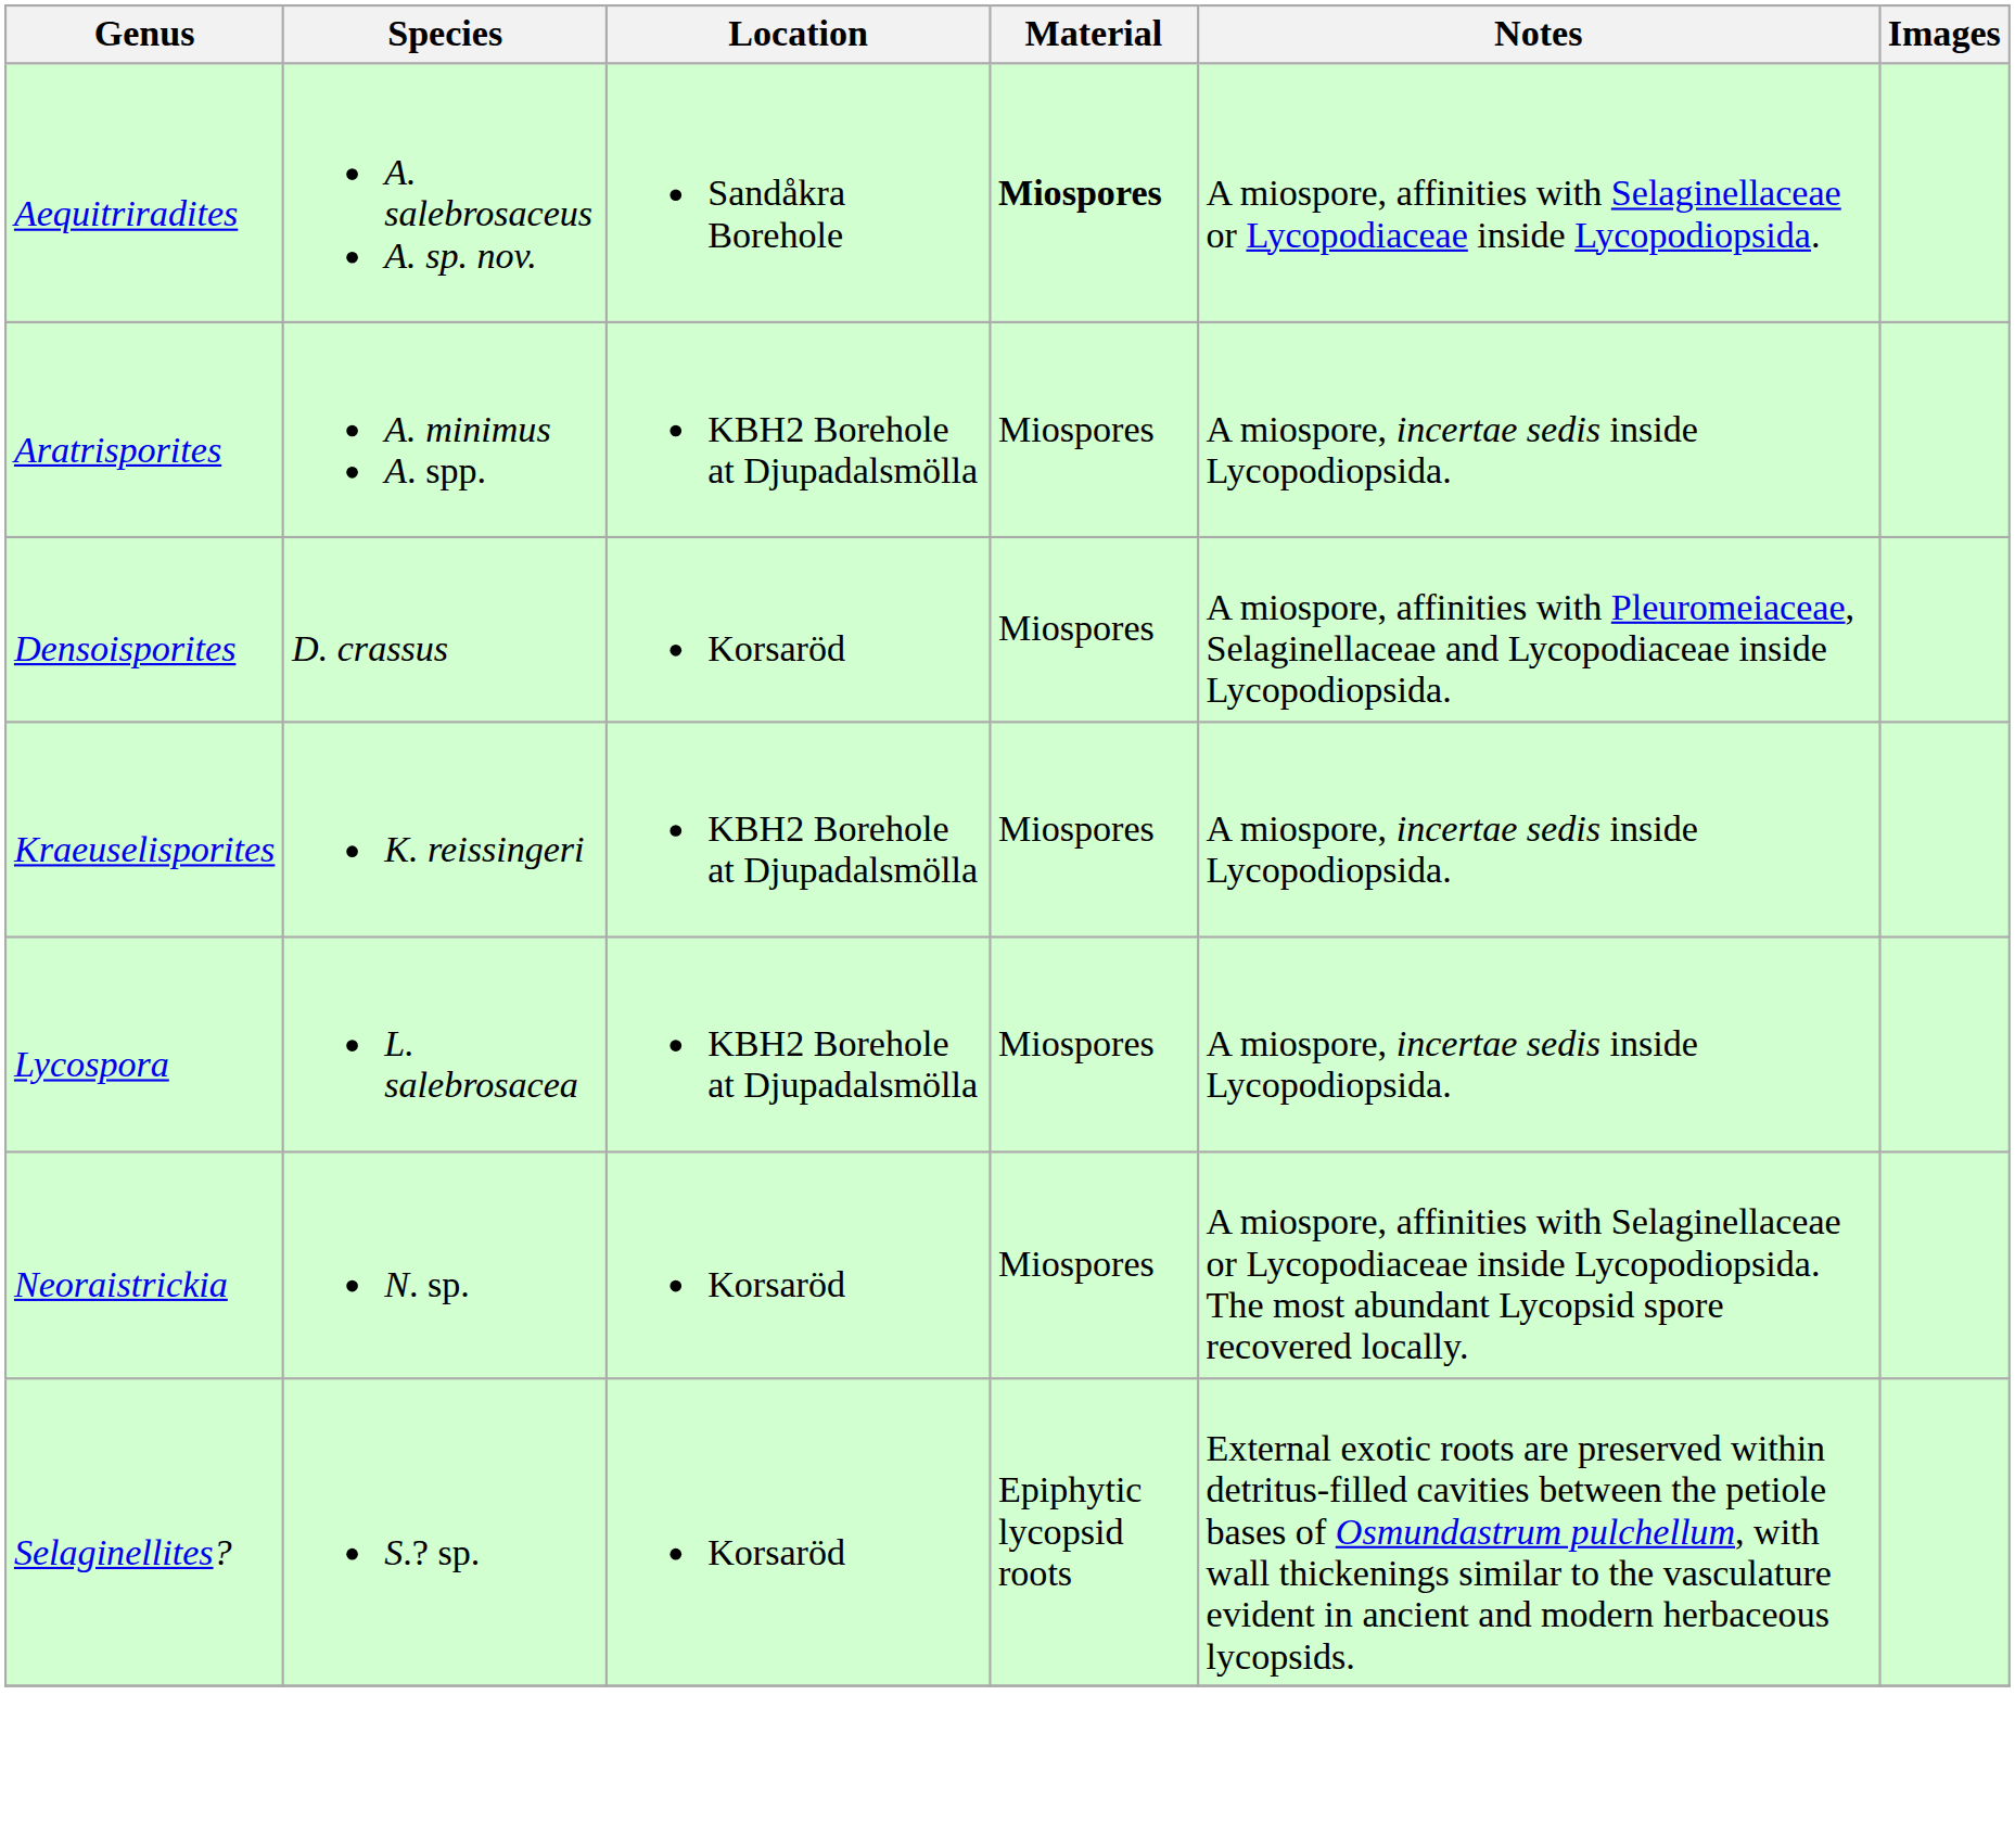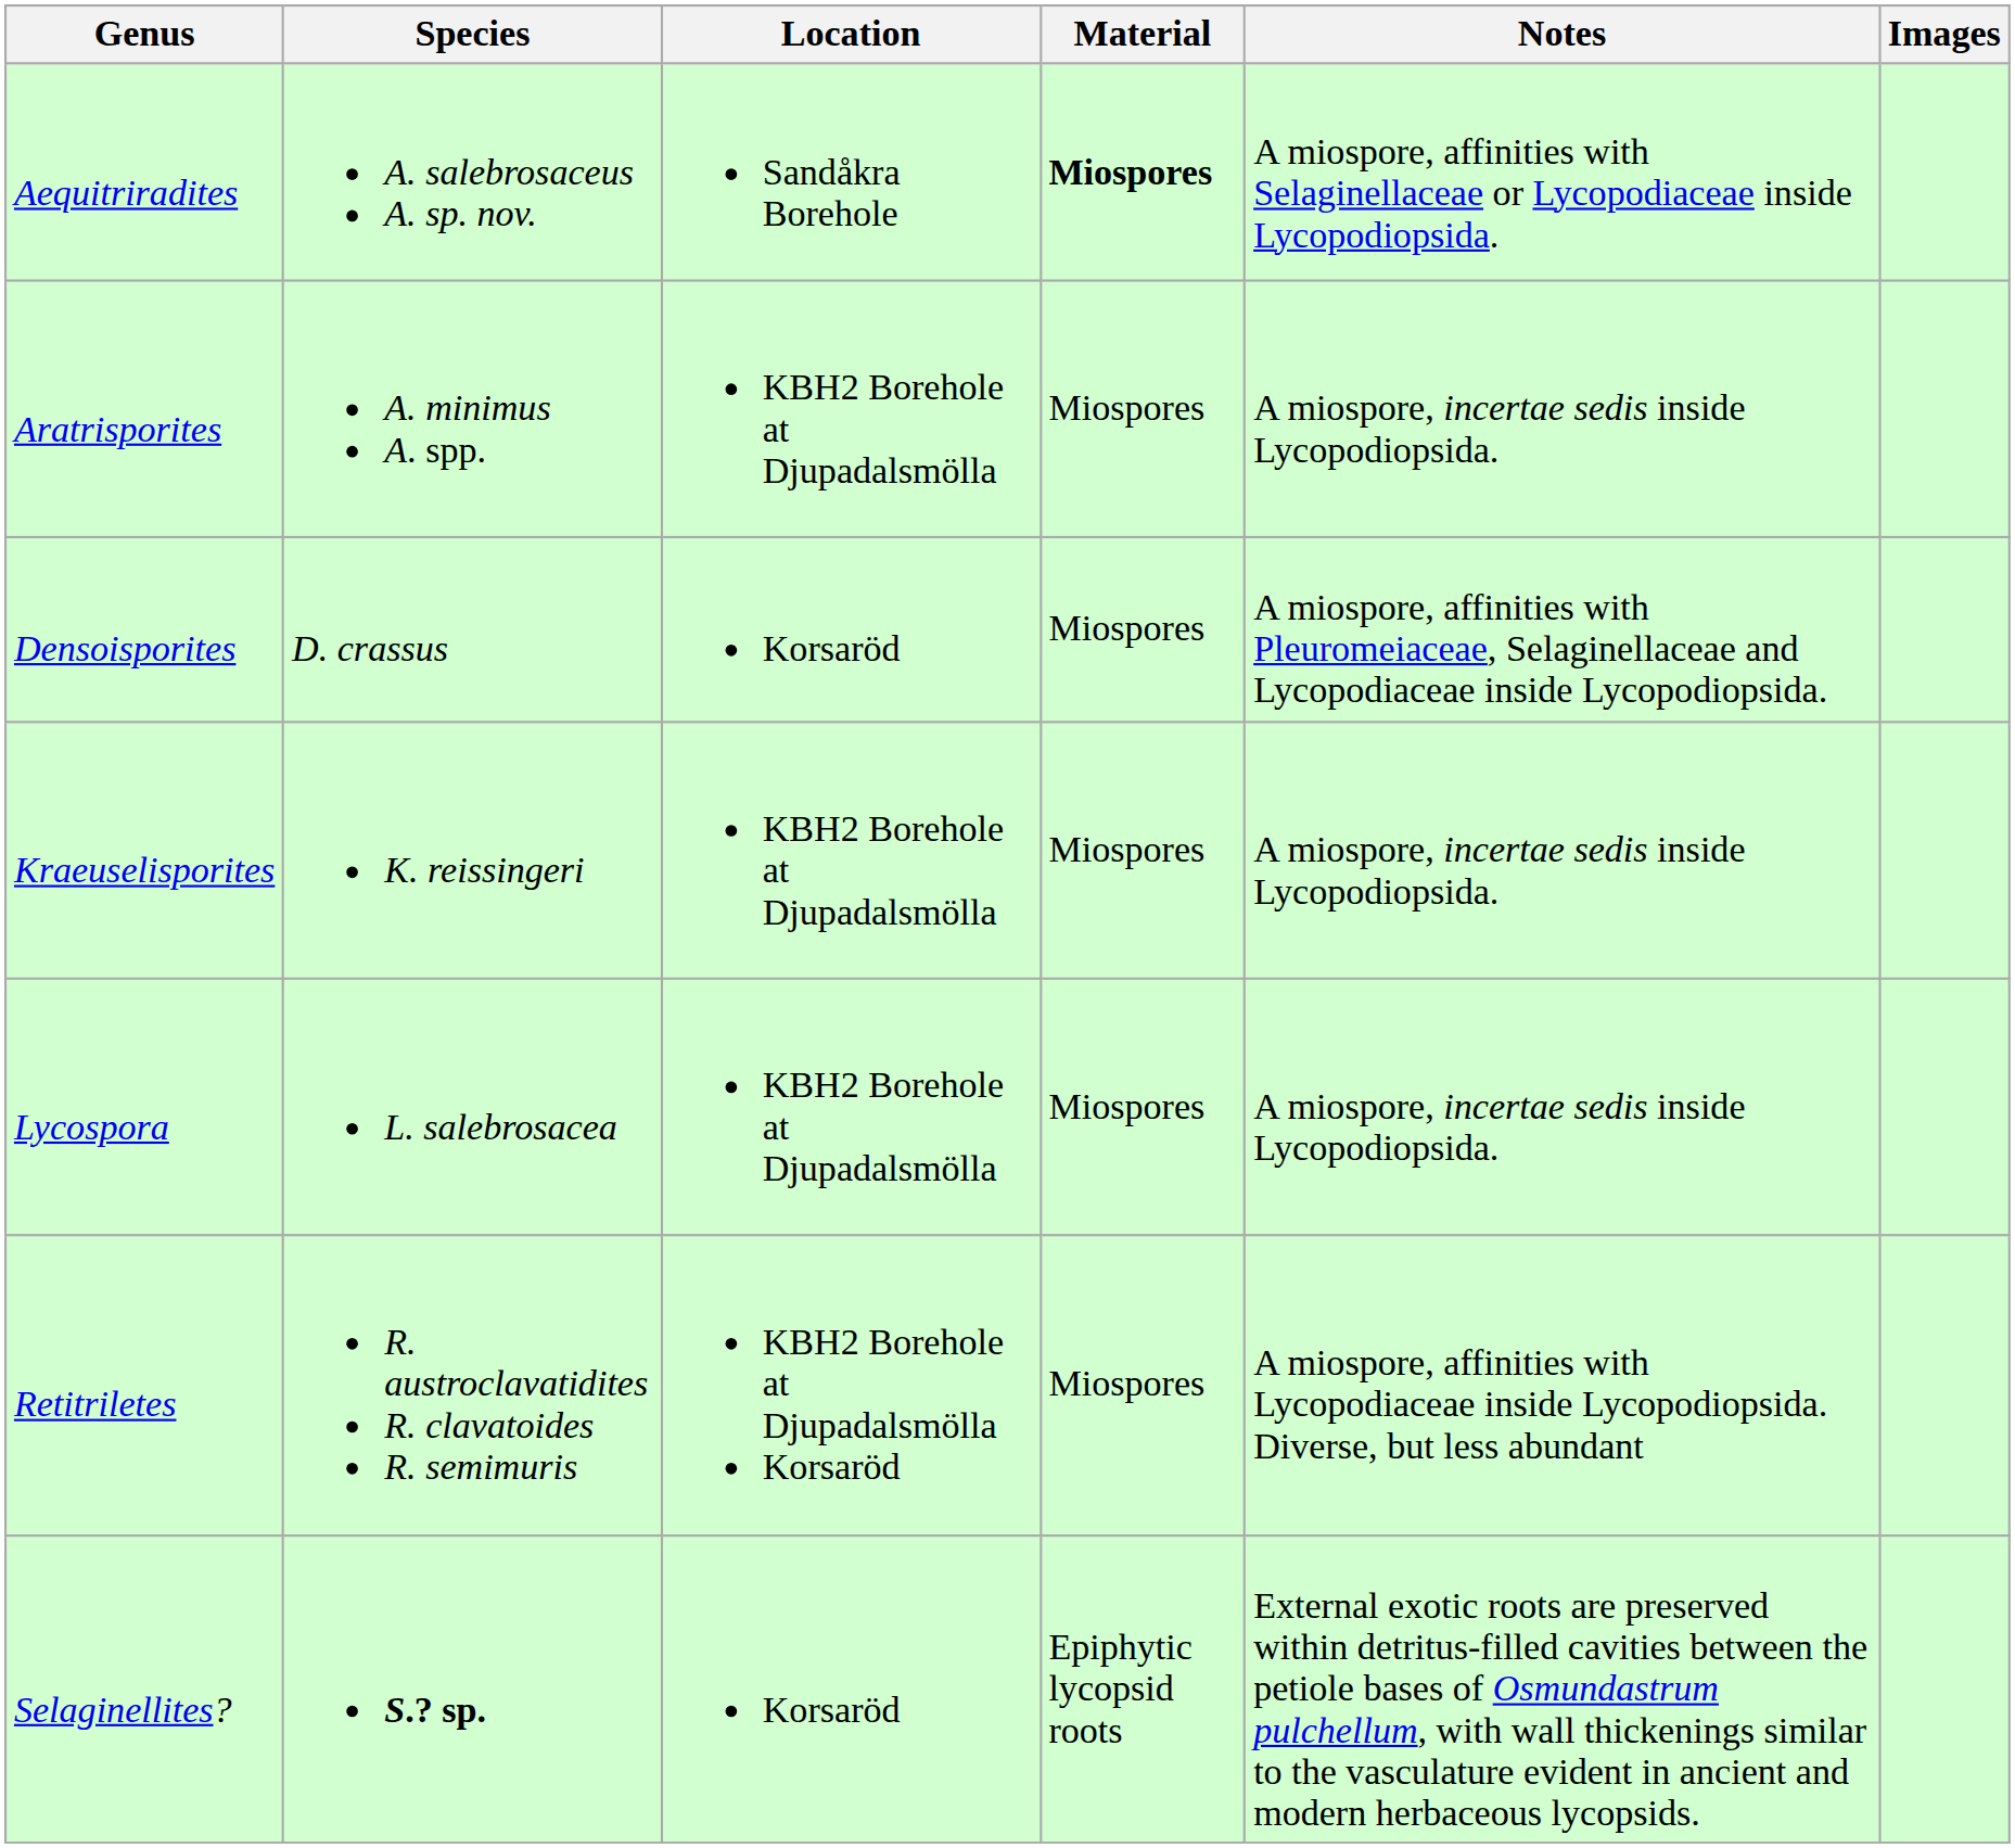 <table class="wikitable sortable">
 <tr>
 <th>Genus</th>
 <th>Species</th>
 <th>Location</th>
 <th>Material</th>
 <th>Notes</th>
 <th>Images</th>
 </tr>
 <tr>
 <td style="background:#D1FFCF;"><br><em><a href='#'>Aequitriradites</a></em></td>
 <td style="background:#D1FFCF;"><br><ul><li><em>A. salebrosaceus</em></li><li><em>A. sp. nov.</em></li></ul></td>
 <td style="background:#D1FFCF;"><br><ul><li>Sandåkra Borehole</li></ul></td>
 <td style="background:#D1FFCF;"><strong>Miospores</strong></td>
 <td style="background:#D1FFCF;"><br>A miospore, affinities with <a href='#'>Selaginellaceae</a> or <a href='#'>Lycopodiaceae</a> inside <a href='#'>Lycopodiopsida</a>.</td>
 <td style="background:#D1FFCF;"></td>
 </tr>
 <tr>
 <td style="background:#D1FFCF;"><br><em><a href='#'>Aratrisporites</a></em></td>
 <td style="background:#D1FFCF;"><br><ul><li><em>A. minimus </em></li><li><em>A</em>. spp.</li></ul></td>
 <td style="background:#D1FFCF;"><br><ul><li>KBH2 Borehole at Djupadalsmölla</li></ul></td>
 <td style="background:#D1FFCF;">Miospores</td>
 <td style="background:#D1FFCF;"><br>A miospore, <em>incertae sedis</em> inside Lycopodiopsida.</td>
 <td style="background:#D1FFCF;"></td>
 </tr>
 <tr>
 <td style="background:#D1FFCF;"><br><em><a href='#'>Densoisporites</a></em></td>
 <td style="background:#D1FFCF;"><br><em>D. crassus</em></td>
 <td style="background:#D1FFCF;"><br><ul><li>Korsaröd</li></ul></td>
 <td style="background:#D1FFCF;">Miospores</td>
 <td style="background:#D1FFCF;"><br>A miospore, affinities with <a href='#'>Pleuromeiaceae</a>, Selaginellaceae and Lycopodiaceae inside Lycopodiopsida.</td>
 <td style="background:#D1FFCF;"></td>
 </tr>
 <tr>
 <td style="background:#D1FFCF;"><br><em><a href='#'>Kraeuselisporites</a></em></td>
 <td style="background:#D1FFCF;"><br><ul><li><em>K. reissingeri</em></li></ul></td>
 <td style="background:#D1FFCF;"><br><ul><li>KBH2 Borehole at Djupadalsmölla</li></ul></td>
 <td style="background:#D1FFCF;">Miospores</td>
 <td style="background:#D1FFCF;"><br>A miospore, <em>incertae sedis</em> inside Lycopodiopsida.</td>
 <td style="background:#D1FFCF;"></td>
 </tr>
 <tr>
 <td style="background:#D1FFCF;"><br><em><a href='#'>Lycospora</a></em></td>
 <td style="background:#D1FFCF;"><br><ul><li><em>L. salebrosacea</em></li></ul></td>
 <td style="background:#D1FFCF;"><br><ul><li>KBH2 Borehole at Djupadalsmölla</li></ul></td>
 <td style="background:#D1FFCF;">Miospores</td>
 <td style="background:#D1FFCF;"><br>A miospore, <em>incertae sedis</em> inside Lycopodiopsida.</td>
 <td style="background:#D1FFCF;"></td>
 </tr>
 <tr>
-<td style="background:#D1FFCF;"><br><em><a href='#'>Neoraistrickia</a></em></td>
-<td style="background:#D1FFCF;"><br><ul><li><em>N</em>. sp.</li></ul></td>
-<td style="background:#D1FFCF;"><br><ul><li>Korsaröd</li></ul></td>
+<td style="background:#D1FFCF;"><br><em><a href='#'>Retitriletes</a></em></td>
+<td style="background:#D1FFCF;"><br><ul><li><em>R. austroclavatidites</em></li><li><em>R. clavatoides</em></li><li><em>R. semimuris</em></li></ul></td>
+<td style="background:#D1FFCF;"><br><ul><li>KBH2 Borehole at Djupadalsmölla</li><li>Korsaröd</li></ul></td>
 <td style="background:#D1FFCF;">Miospores</td>
-<td style="background:#D1FFCF;"><br>A miospore, affinities with Selaginellaceae or Lycopodiaceae inside Lycopodiopsida.  The most abundant Lycopsid spore recovered locally.</td>
+<td style="background:#D1FFCF;"><br>A miospore, affinities with Lycopodiaceae inside Lycopodiopsida.  Diverse, but less abundant</td>
 <td style="background:#D1FFCF;"><br></td>
 </tr>
 <tr>
 <td style="background:#D1FFCF;"><br><em><a href='#'>Selaginellites</a>?</em></td>
-<td style="background:#D1FFCF;"><br><ul><li><em>S</em>.? sp.</li></ul></td>
+<td style="background:#D1FFCF;"><strong><br><ul><li><em>S</em>.? sp.</li></ul></strong></td>
 <td style="background:#D1FFCF;"><br><ul><li>Korsaröd</li></ul></td>
 <td style="background:#D1FFCF;">Epiphytic lycopsid roots</td>
 <td style="background:#D1FFCF;"><br>External exotic roots are preserved within detritus-filled cavities between the petiole bases of <a href='#'><em>Osmundastrum pulchellum</em></a>, with wall thickenings similar to the vasculature evident in ancient and modern herbaceous lycopsids.</td>
 <td style="background:#D1FFCF;"></td>
 </tr>
 <tr>
 </tr>
 </table>
